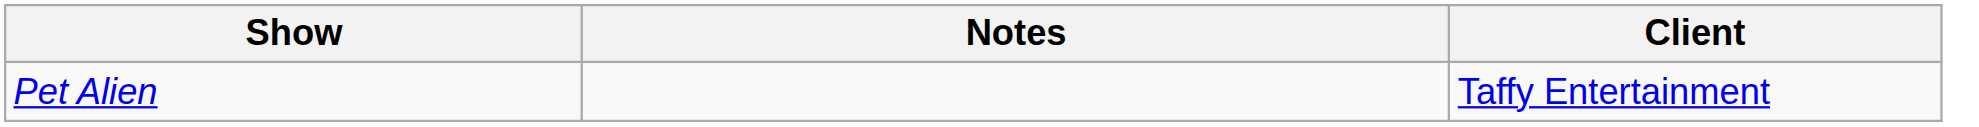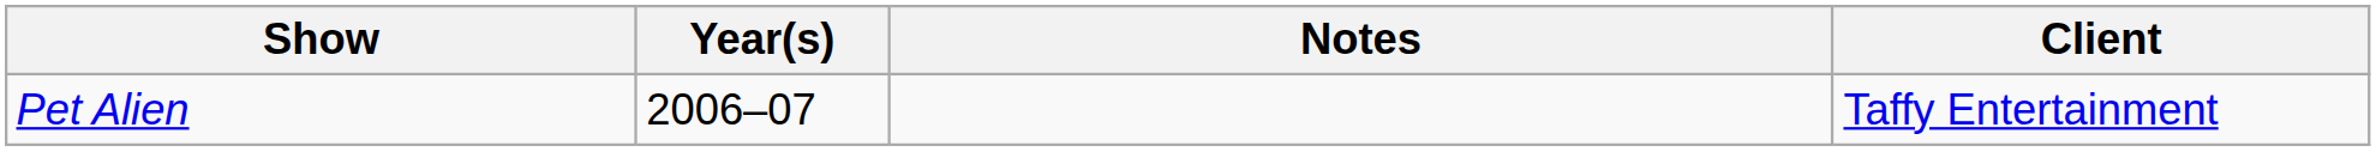 <table class="wikitable sortable" style="width: auto style="width:75%; table-layout: fixed">
 <tr>
 <th style="width:20%;">Show</th>
+<th style="width:8%;">Year(s)</th>
 <th style="width:30%;" class="unsortable">Notes</th>
 <th style="width:17%;">Client</th>
 </tr>
 <tr>
 <td><em><a href='#'>Pet Alien</a></em></td>
+<td>2006–07</td>
 <td></td>
 <td><a href='#'>Taffy Entertainment</a></td>
 </tr>
 </table>
